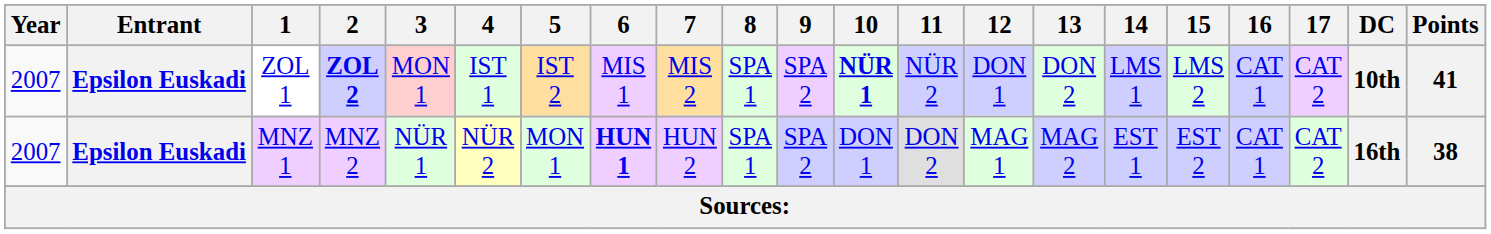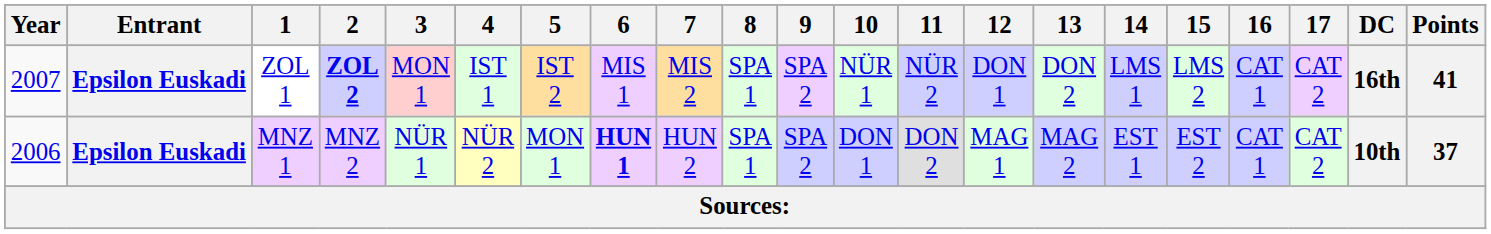 <table class="wikitable" style="text-align:center; font-size:85%">
 <tr>
 <th>Year</th>
 <th>Entrant</th>
 <th>1</th>
 <th>2</th>
 <th>3</th>
 <th>4</th>
 <th>5</th>
 <th>6</th>
 <th>7</th>
 <th>8</th>
 <th>9</th>
 <th>10</th>
 <th>11</th>
 <th>12</th>
 <th>13</th>
 <th>14</th>
 <th>15</th>
 <th>16</th>
 <th>17</th>
 <th>DC</th>
 <th>Points</th>
 </tr>
 <tr>
 <td><a href='#'>2007</a></td>
 <th nowrap><a href='#'>Epsilon Euskadi</a></th>
 <td style="background:#FFFFFF;"><a href='#'>ZOL<br>1</a><br></td>
 <td style="background:#CFCFFF;"><strong><a href='#'>ZOL<br>2</a></strong><br></td>
 <td style="background:#FFCFCF;"><a href='#'>MON<br>1</a><br></td>
 <td style="background:#DFFFDF;"><a href='#'>IST<br>1</a><br></td>
 <td style="background:#FFDF9F;"><a href='#'>IST<br>2</a><br></td>
 <td style="background:#EFCFFF;"><a href='#'>MIS<br>1</a><br></td>
 <td style="background:#FFDF9F;"><a href='#'>MIS<br>2</a><br></td>
 <td style="background:#DFFFDF;"><a href='#'>SPA<br>1</a><br></td>
 <td style="background:#EFCFFF;"><a href='#'>SPA<br>2</a><br></td>
-<td style="background:#DFFFDF;"><strong><a href='#'>NÜR<br>1</a><br></strong></td>
+<td style="background:#DFFFDF;"><a href='#'>NÜR<br>1</a><br></td>
 <td style="background:#CFCFFF;"><a href='#'>NÜR<br>2</a><br></td>
 <td style="background:#CFCFFF;"><a href='#'>DON<br>1</a><br></td>
 <td style="background:#DFFFDF;"><a href='#'>DON<br>2</a><br></td>
 <td style="background:#CFCFFF;"><a href='#'>LMS<br>1</a><br></td>
 <td style="background:#DFFFDF;"><a href='#'>LMS<br>2</a><br></td>
 <td style="background:#CFCFFF;"><a href='#'>CAT<br>1</a><br></td>
 <td style="background:#EFCFFF;"><a href='#'>CAT<br>2</a><br></td>
-<th>10th</th>
+<th>16th</th>
 <th>41</th>
 </tr>
 <tr>
-<td><a href='#'>2007</a></td>
+<td><a href='#'>2006</a></td>
 <th nowrap><a href='#'>Epsilon Euskadi</a></th>
 <td style="background:#EFCFFF;"><a href='#'>MNZ<br>1</a><br></td>
 <td style="background:#EFCFFF;"><a href='#'>MNZ<br>2</a><br></td>
 <td style="background:#DFFFDF;"><a href='#'>NÜR<br>1</a><br></td>
 <td style="background:#FFFFBF;"><a href='#'>NÜR<br>2</a><br></td>
 <td style="background:#DFFFDF;"><a href='#'>MON<br>1</a><br></td>
 <td style="background:#EFCFFF;"><strong><a href='#'>HUN<br>1</a><br></strong></td>
 <td style="background:#EFCFFF;"><a href='#'>HUN<br>2</a><br></td>
 <td style="background:#DFFFDF;"><a href='#'>SPA<br>1</a><br></td>
 <td style="background:#CFCFFF;"><a href='#'>SPA<br>2</a><br></td>
 <td style="background:#CFCFFF;"><a href='#'>DON<br>1</a><br></td>
 <td style="background:#DFDFDF;"><a href='#'>DON<br>2</a><br></td>
 <td style="background:#DFFFDF;"><a href='#'>MAG<br>1</a><br></td>
 <td style="background:#CFCFFF;"><a href='#'>MAG<br>2</a><br></td>
 <td style="background:#CFCFFF;"><a href='#'>EST<br>1</a><br></td>
 <td style="background:#CFCFFF;"><a href='#'>EST<br>2</a><br></td>
 <td style="background:#CFCFFF;"><a href='#'>CAT<br>1</a><br></td>
 <td style="background:#DFFFDF;"><a href='#'>CAT<br>2</a><br></td>
-<th>16th</th>
-<th>38</th>
+<th>10th</th>
+<th>37</th>
 </tr>
 <tr>
 <th colspan="21">Sources:</th>
 </tr>
 </table>
